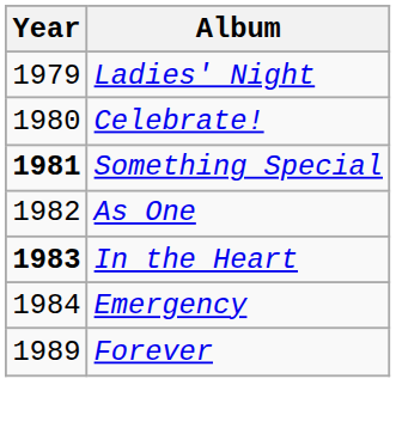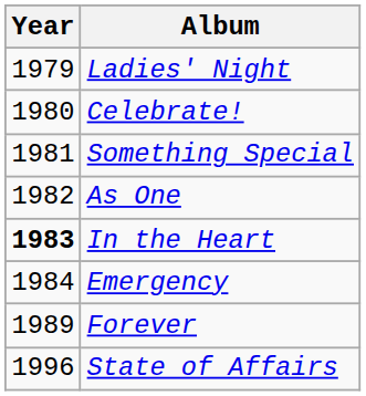 <table class="wikitable">
 <tr>
 <th>Year</th>
 <th>Album</th>
 </tr>
 <tr>
 <td>1979</td>
 <td><em><a href='#'>Ladies' Night</a></em></td>
 </tr>
 <tr>
 <td>1980</td>
 <td><em><a href='#'>Celebrate!</a></em></td>
 </tr>
 <tr>
-<td><strong>1981</strong></td>
+<td>1981</td>
 <td><em><a href='#'>Something Special</a></em></td>
 </tr>
 <tr>
 <td>1982</td>
 <td><em><a href='#'>As One</a></em></td>
 </tr>
 <tr>
 <td><strong>1983</strong></td>
 <td><em><a href='#'>In the Heart</a></em></td>
 </tr>
 <tr>
 <td>1984</td>
 <td><em><a href='#'>Emergency</a></em></td>
 </tr>
 <tr>
 <td>1989</td>
 <td><em><a href='#'>Forever</a></em></td>
 </tr>
+<tr>
+<td>1996</td>
+<td><em><a href='#'>State of Affairs</a></em></td>
+</tr>
 </table>
